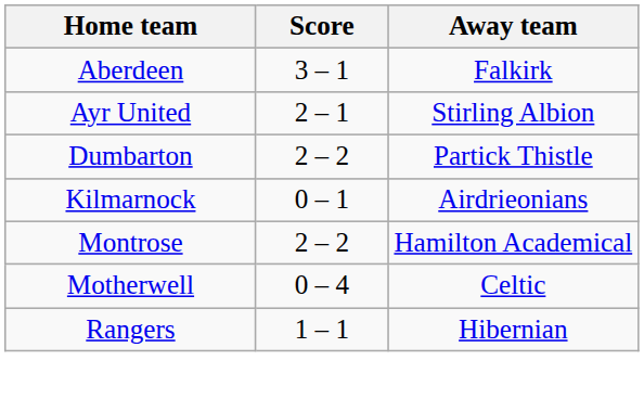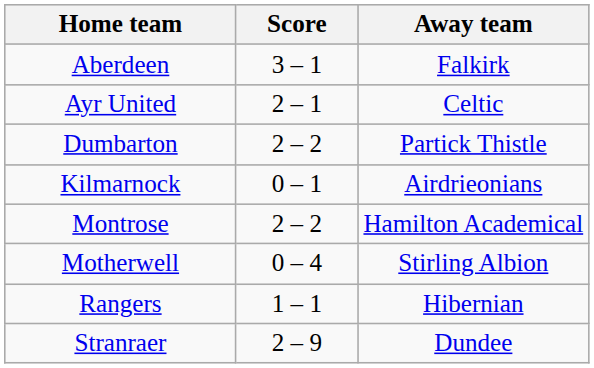 <table class="wikitable" style="text-align: center">
 <tr>
 <th width=140>Home team</th>
 <th width=70>Score</th>
 <th width=140>Away team</th>
 </tr>
 <tr>
 <td><a href='#'>Aberdeen</a></td>
 <td>3 – 1</td>
 <td><a href='#'>Falkirk</a></td>
 </tr>
 <tr>
 <td><a href='#'>Ayr United</a></td>
 <td>2 – 1</td>
-<td><a href='#'>Stirling Albion</a></td>
+<td><a href='#'>Celtic</a></td>
 </tr>
 <tr>
 <td><a href='#'>Dumbarton</a></td>
 <td>2 – 2</td>
 <td><a href='#'>Partick Thistle</a></td>
 </tr>
 <tr>
 <td><a href='#'>Kilmarnock</a></td>
 <td>0 – 1</td>
 <td><a href='#'>Airdrieonians</a></td>
 </tr>
 <tr>
 <td><a href='#'>Montrose</a></td>
 <td>2 – 2</td>
 <td><a href='#'>Hamilton Academical</a></td>
 </tr>
 <tr>
 <td><a href='#'>Motherwell</a></td>
 <td>0 – 4</td>
-<td><a href='#'>Celtic</a></td>
+<td><a href='#'>Stirling Albion</a></td>
 </tr>
 <tr>
 <td><a href='#'>Rangers</a></td>
 <td>1 – 1</td>
 <td><a href='#'>Hibernian</a></td>
 </tr>
+<tr>
+<td><a href='#'>Stranraer</a></td>
+<td>2 – 9</td>
+<td><a href='#'>Dundee</a></td>
+</tr>
 </table>
